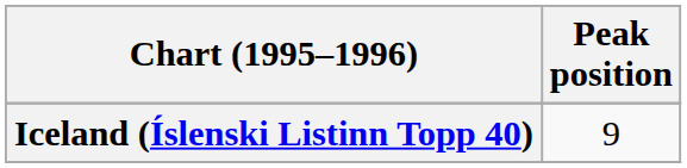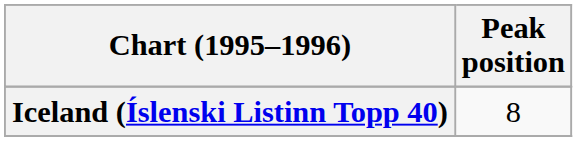 <table class="wikitable sortable plainrowheaders" style="text-align:center">
 <tr>
 <th>Chart (1995–1996)</th>
 <th>Peak<br>position</th>
 </tr>
 <tr>
 </tr>
 <tr>
 </tr>
 <tr>
 <th scope="row">Iceland (<a href='#'>Íslenski Listinn Topp 40</a>)</th>
-<td>9</td>
+<td>8</td>
 </tr>
 <tr>
 </tr>
 <tr>
 </tr>
 <tr>
 </tr>
 <tr>
 </tr>
 <tr>
 </tr>
 <tr>
 </tr>
 </table>
